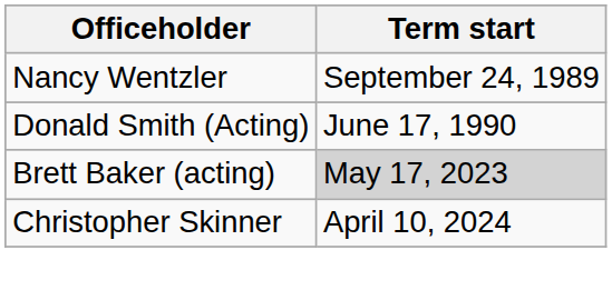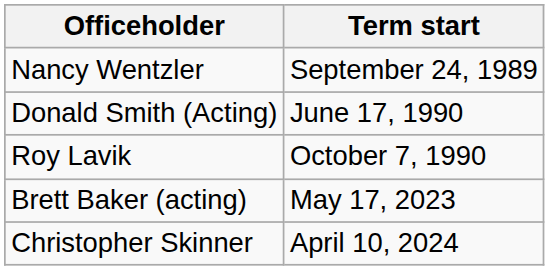 <table class="wikitable sortable">
 <tr style="vertical-align:bottom;">
 <th>Officeholder</th>
 <th>Term start</th>
 </tr>
 <tr>
 <td>Nancy Wentzler</td>
 <td>September 24, 1989</td>
 </tr>
 <tr>
 <td>Donald Smith (Acting)</td>
 <td>June 17, 1990</td>
 </tr>
 <tr>
+<td>Roy Lavik</td>
+<td>October 7, 1990</td>
+</tr>
+<tr>
 <td>Brett Baker (acting)</td>
-<td style="background: lightgrey;">May 17, 2023</td>
+<td>May 17, 2023</td>
 </tr>
 <tr>
 <td>Christopher Skinner</td>
 <td>April 10, 2024</td>
 </tr>
 </table>
